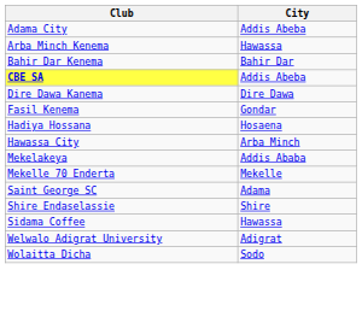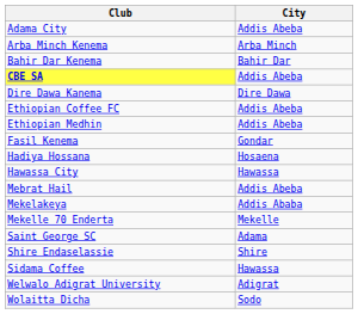 <table class="wikitable sortable">
 <tr>
 <th width="300px">Club</th>
 <th width="150px">City</th>
 </tr>
 <tr>
 <td><a href='#'>Adama City</a></td>
 <td><a href='#'>Addis Abeba</a></td>
 </tr>
 <tr>
 <td><a href='#'>Arba Minch Kenema</a></td>
-<td><a href='#'>Hawassa</a></td>
+<td><a href='#'>Arba Minch</a></td>
 </tr>
 <tr>
 <td><a href='#'>Bahir Dar Kenema</a></td>
 <td><a href='#'>Bahir Dar</a></td>
 </tr>
 <tr>
 <td bgcolor=#ffff44><strong><a href='#'>CBE SA</a></strong></td>
 <td><a href='#'>Addis Abeba</a></td>
 </tr>
 <tr>
 <td><a href='#'>Dire Dawa Kanema</a></td>
 <td><a href='#'>Dire Dawa</a></td>
 </tr>
 <tr>
+<td><a href='#'>Ethiopian Coffee FC</a></td>
+<td><a href='#'>Addis Abeba</a></td>
+</tr>
+<tr>
+<td><a href='#'>Ethiopian Medhin</a></td>
+<td><a href='#'>Addis Abeba</a></td>
+</tr>
+<tr>
 <td><a href='#'>Fasil Kenema</a></td>
 <td><a href='#'>Gondar</a></td>
 </tr>
 <tr>
 <td><a href='#'>Hadiya Hossana</a></td>
 <td><a href='#'>Hosaena</a></td>
 </tr>
 <tr>
 <td><a href='#'>Hawassa City</a></td>
-<td><a href='#'>Arba Minch</a></td>
+<td><a href='#'>Hawassa</a></td>
+</tr>
+<tr>
+<td><a href='#'>Mebrat Hail</a></td>
+<td><a href='#'>Addis Abeba</a></td>
 </tr>
 <tr>
 <td><a href='#'>Mekelakeya</a></td>
 <td><a href='#'>Addis Ababa</a></td>
 </tr>
 <tr>
 <td><a href='#'>Mekelle 70 Enderta</a></td>
 <td><a href='#'>Mekelle</a></td>
 </tr>
 <tr>
 <td><a href='#'>Saint George SC</a></td>
 <td><a href='#'>Adama</a></td>
 </tr>
 <tr>
 <td><a href='#'>Shire Endaselassie</a></td>
 <td><a href='#'>Shire</a></td>
 </tr>
 <tr>
 <td><a href='#'>Sidama Coffee</a></td>
 <td><a href='#'>Hawassa</a></td>
 </tr>
 <tr>
 <td><a href='#'>Welwalo Adigrat University</a></td>
 <td><a href='#'>Adigrat</a></td>
 </tr>
 <tr>
 <td><a href='#'>Wolaitta Dicha</a></td>
 <td><a href='#'>Sodo</a></td>
 </tr>
 </table>
